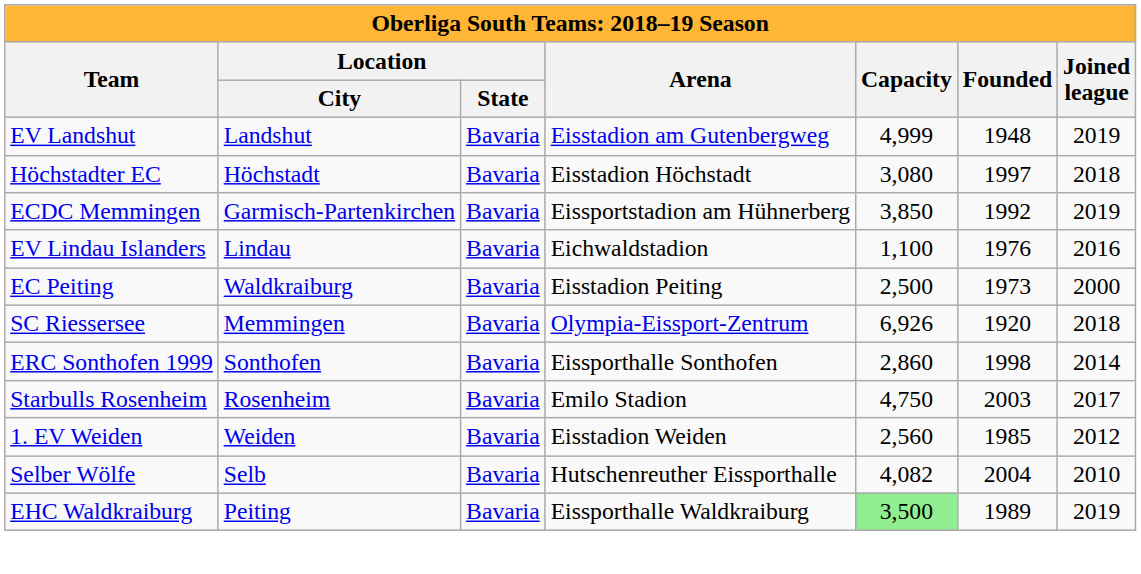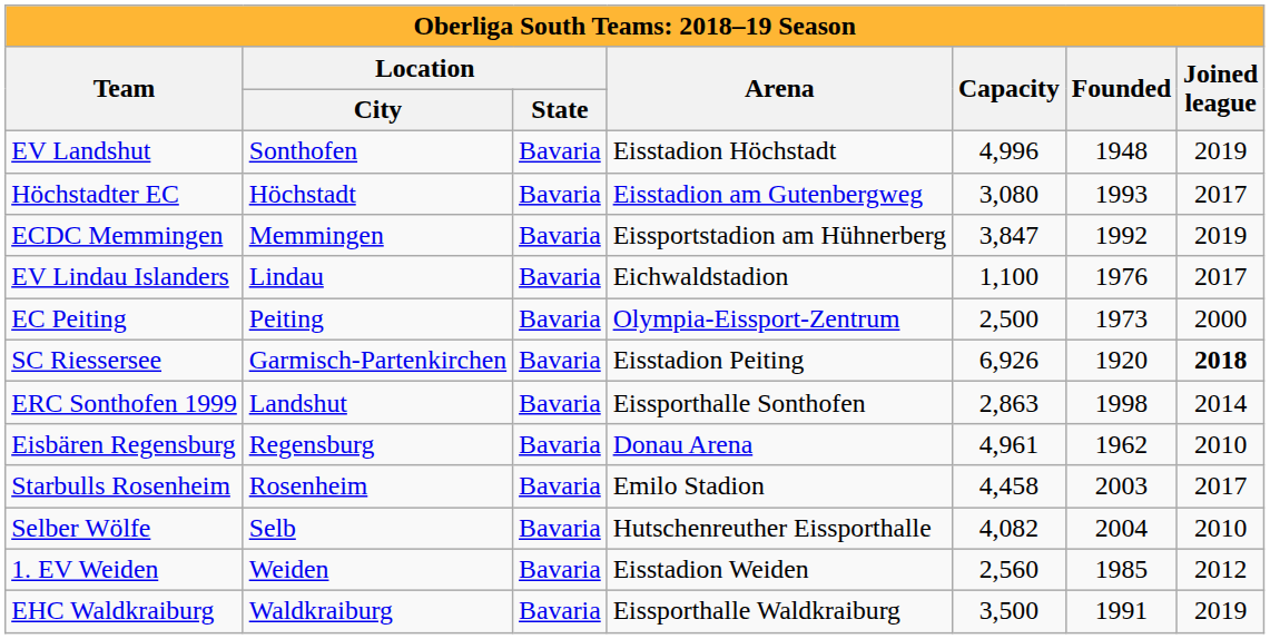 <table class="wikitable sortable">
 <tr>
 <th style="background:#feb634;" colspan="7"><span>Oberliga South Teams: 2018–19 Season</span></th>
 </tr>
 <tr>
 <th rowspan=2>Team</th>
 <th colspan=2>Location</th>
 <th rowspan=2>Arena</th>
 <th rowspan=2>Capacity</th>
 <th rowspan=2>Founded</th>
 <th rowspan=2>Joined <br> league</th>
 </tr>
 <tr>
 <th>City</th>
 <th>State</th>
 </tr>
 <tr>
 <td><a href='#'>EV Landshut</a></td>
-<td><a href='#'>Landshut</a></td>
+<td><a href='#'>Sonthofen</a></td>
 <td> <a href='#'>Bavaria</a></td>
-<td><a href='#'>Eisstadion am Gutenbergweg</a></td>
-<td align=center>4,999</td>
+<td>Eisstadion Höchstadt</td>
+<td align=center>4,996</td>
 <td align=center>1948</td>
 <td align=center>2019</td>
 </tr>
 <tr>
 <td><a href='#'>Höchstadter EC</a></td>
 <td><a href='#'>Höchstadt</a></td>
 <td> <a href='#'>Bavaria</a></td>
-<td>Eisstadion Höchstadt</td>
+<td><a href='#'>Eisstadion am Gutenbergweg</a></td>
 <td align=center>3,080</td>
-<td align=center>1997</td>
-<td align=center>2018</td>
+<td align=center>1993</td>
+<td align=center>2017</td>
 </tr>
 <tr>
 <td><a href='#'>ECDC Memmingen</a></td>
-<td><a href='#'>Garmisch-Partenkirchen</a></td>
+<td><a href='#'>Memmingen</a></td>
 <td> <a href='#'>Bavaria</a></td>
 <td>Eissportstadion am Hühnerberg</td>
-<td align=center>3,850</td>
+<td align=center>3,847</td>
 <td align=center>1992</td>
 <td align=center>2019</td>
 </tr>
 <tr>
 <td><a href='#'>EV Lindau Islanders</a></td>
 <td><a href='#'>Lindau</a></td>
 <td> <a href='#'>Bavaria</a></td>
 <td>Eichwaldstadion</td>
 <td align=center>1,100</td>
 <td align=center>1976</td>
-<td align=center>2016</td>
+<td align=center>2017</td>
 </tr>
 <tr>
 <td><a href='#'>EC Peiting</a></td>
-<td><a href='#'>Waldkraiburg</a></td>
+<td><a href='#'>Peiting</a></td>
 <td> <a href='#'>Bavaria</a></td>
-<td>Eisstadion Peiting</td>
+<td><a href='#'>Olympia-Eissport-Zentrum</a></td>
 <td align=center>2,500</td>
 <td align=center>1973</td>
 <td align=center>2000</td>
 </tr>
 <tr>
 <td><a href='#'>SC Riessersee</a></td>
-<td><a href='#'>Memmingen</a></td>
+<td><a href='#'>Garmisch-Partenkirchen</a></td>
 <td> <a href='#'>Bavaria</a></td>
-<td><a href='#'>Olympia-Eissport-Zentrum</a></td>
+<td>Eisstadion Peiting</td>
 <td align=center>6,926</td>
 <td align=center>1920</td>
-<td align=center>2018</td>
+<td align=center><strong>2018</strong></td>
 </tr>
 <tr>
 <td><a href='#'>ERC Sonthofen 1999</a></td>
-<td><a href='#'>Sonthofen</a></td>
+<td><a href='#'>Landshut</a></td>
 <td> <a href='#'>Bavaria</a></td>
 <td>Eissporthalle Sonthofen</td>
-<td align=center>2,860</td>
+<td align=center>2,863</td>
 <td align=center>1998</td>
 <td align=center>2014</td>
+</tr>
+<tr>
+<td><a href='#'>Eisbären Regensburg</a></td>
+<td><a href='#'>Regensburg</a></td>
+<td> <a href='#'>Bavaria</a></td>
+<td><a href='#'>Donau Arena</a></td>
+<td align=center>4,961</td>
+<td align=center>1962</td>
+<td align=center>2010</td>
 </tr>
 <tr>
 <td><a href='#'>Starbulls Rosenheim</a></td>
 <td><a href='#'>Rosenheim</a></td>
 <td> <a href='#'>Bavaria</a></td>
 <td>Emilo Stadion</td>
-<td align=center>4,750</td>
+<td align=center>4,458</td>
 <td align=center>2003</td>
 <td align=center>2017</td>
+</tr>
+<tr>
+<td><a href='#'>Selber Wölfe</a></td>
+<td><a href='#'>Selb</a></td>
+<td> <a href='#'>Bavaria</a></td>
+<td>Hutschenreuther Eissporthalle</td>
+<td align=center>4,082</td>
+<td align=center>2004</td>
+<td align=center>2010</td>
 </tr>
 <tr>
 <td><a href='#'>1. EV Weiden</a></td>
 <td><a href='#'>Weiden</a></td>
 <td> <a href='#'>Bavaria</a></td>
 <td>Eisstadion Weiden</td>
 <td align=center>2,560</td>
 <td align=center>1985</td>
 <td align=center>2012</td>
 </tr>
 <tr>
-<td><a href='#'>Selber Wölfe</a></td>
-<td><a href='#'>Selb</a></td>
-<td> <a href='#'>Bavaria</a></td>
-<td>Hutschenreuther Eissporthalle</td>
-<td align=center>4,082</td>
-<td align=center>2004</td>
-<td align=center>2010</td>
-</tr>
-<tr>
 <td><a href='#'>EHC Waldkraiburg</a></td>
-<td><a href='#'>Peiting</a></td>
+<td><a href='#'>Waldkraiburg</a></td>
 <td> <a href='#'>Bavaria</a></td>
 <td>Eissporthalle Waldkraiburg</td>
-<td align=center style="background: lightgreen;">3,500</td>
-<td align=center>1989</td>
+<td align=center>3,500</td>
+<td align=center>1991</td>
 <td align=center>2019</td>
 </tr>
 </table>
